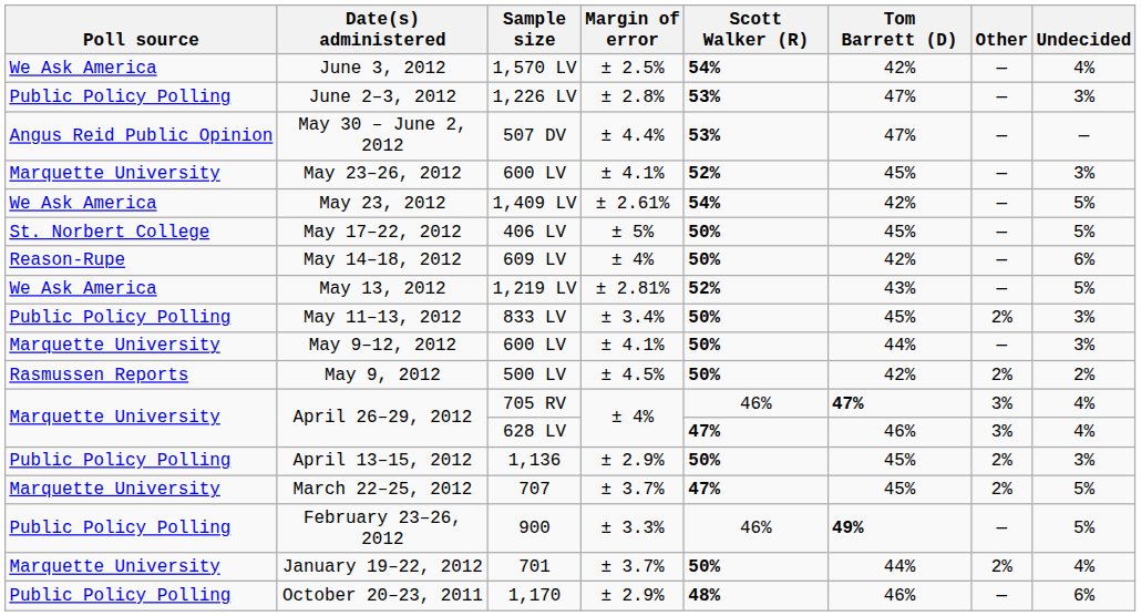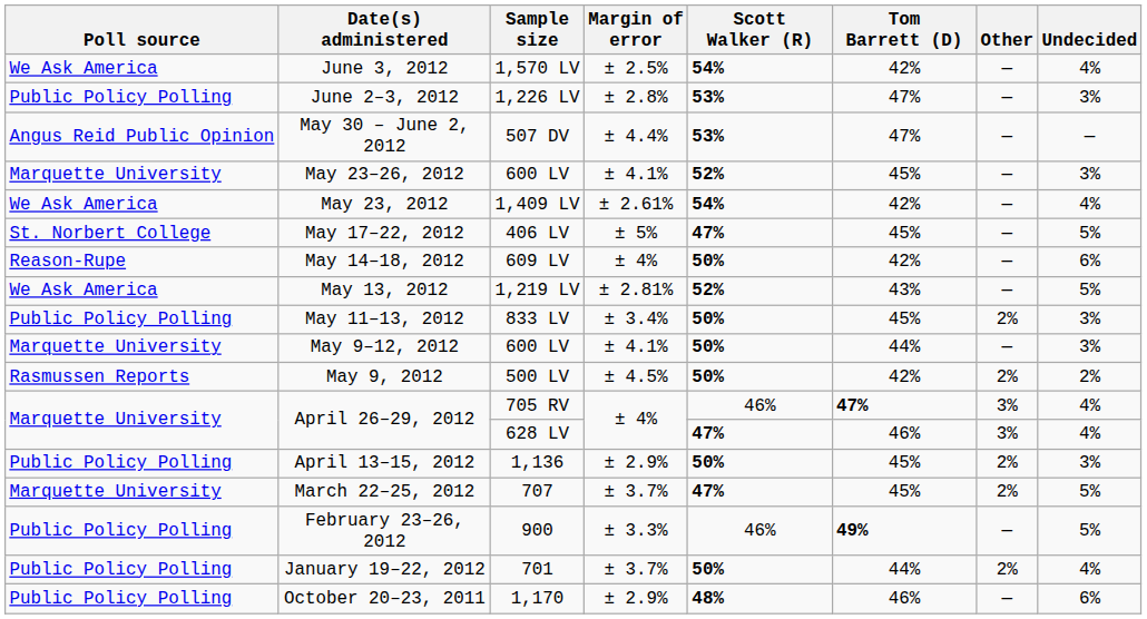 <table class="wikitable">
 <tr valign= bottom>
 <th scope="col">Poll source</th>
 <th scope="col" style="width:150px;">Date(s)<br>administered</th>
 <th scope="col" class=small>Sample<br>size</th>
 <th scope="col" class=small>Margin of<br>error</th>
 <th scope="col" style="width:100px;">Scott<br>Walker (R)</th>
 <th scope="col" style="width:100px;">Tom<br>Barrett (D)</th>
 <th scope="col">Other</th>
 <th scope="col">Undecided</th>
 </tr>
 <tr>
 <td><a href='#'>We Ask America</a></td>
 <td align=center>June 3, 2012</td>
 <td align=center>1,570 LV</td>
 <td align=center>± 2.5%</td>
 <td><strong>54%</strong></td>
 <td align=center>42%</td>
 <td align=center>—</td>
 <td align=center>4%</td>
 </tr>
 <tr>
 <td><a href='#'>Public Policy Polling</a></td>
 <td align=center>June 2–3, 2012</td>
 <td align=center>1,226 LV</td>
 <td align=center>± 2.8%</td>
 <td><strong>53%</strong></td>
 <td align=center>47%</td>
 <td align=center>—</td>
 <td align=center>3%</td>
 </tr>
 <tr>
 <td><a href='#'>Angus Reid Public Opinion</a></td>
 <td align=center>May 30 – June 2, 2012</td>
 <td align=center>507 DV</td>
 <td align=center>± 4.4%</td>
 <td><strong>53%</strong></td>
 <td align=center>47%</td>
 <td align=center>—</td>
 <td align=center>—</td>
 </tr>
 <tr>
 <td><a href='#'>Marquette University</a></td>
 <td align=center>May 23–26, 2012</td>
 <td align=center>600 LV</td>
 <td align=center>± 4.1%</td>
 <td><strong>52%</strong></td>
 <td align=center>45%</td>
 <td align=center>—</td>
 <td align=center>3%</td>
 </tr>
 <tr>
 <td><a href='#'>We Ask America</a></td>
 <td align=center>May 23, 2012</td>
 <td align=center>1,409 LV</td>
 <td align=center>± 2.61%</td>
 <td><strong>54%</strong></td>
 <td align=center>42%</td>
 <td align=center>—</td>
-<td align=center>5%</td>
+<td align=center>4%</td>
 </tr>
 <tr>
 <td><a href='#'>St. Norbert College</a></td>
 <td align=center>May 17–22, 2012</td>
 <td align=center>406 LV</td>
 <td align=center>± 5%</td>
-<td><strong>50%</strong></td>
+<td><strong>47%</strong></td>
 <td align=center>45%</td>
 <td align=center>—</td>
 <td align=center>5%</td>
 </tr>
 <tr>
 <td><a href='#'>Reason-Rupe</a></td>
 <td align=center>May 14–18, 2012</td>
 <td align=center>609 LV</td>
 <td align=center>± 4%</td>
 <td><strong>50%</strong></td>
 <td align=center>42%</td>
 <td align=center>—</td>
 <td align=center>6%</td>
 </tr>
 <tr>
 <td><a href='#'>We Ask America</a></td>
 <td align=center>May 13, 2012</td>
 <td align=center>1,219 LV</td>
 <td align=center>± 2.81%</td>
 <td><strong>52%</strong></td>
 <td align=center>43%</td>
 <td align=center>—</td>
 <td align=center>5%</td>
 </tr>
 <tr>
 <td><a href='#'>Public Policy Polling</a></td>
 <td align=center>May 11–13, 2012</td>
 <td align=center>833 LV</td>
 <td align=center>± 3.4%</td>
 <td><strong>50%</strong></td>
 <td align=center>45%</td>
 <td align=center>2%</td>
 <td align=center>3%</td>
 </tr>
 <tr>
 <td><a href='#'>Marquette University</a></td>
 <td align=center>May 9–12, 2012</td>
 <td align=center>600 LV</td>
 <td align=center>± 4.1%</td>
 <td><strong>50%</strong></td>
 <td align=center>44%</td>
 <td align=center>—</td>
 <td align=center>3%</td>
 </tr>
 <tr>
 <td><a href='#'>Rasmussen Reports</a></td>
 <td align=center>May 9, 2012</td>
 <td align=center>500 LV</td>
 <td align=center>± 4.5%</td>
 <td><strong>50%</strong></td>
 <td align=center>42%</td>
 <td align=center>2%</td>
 <td align=center>2%</td>
 </tr>
 <tr>
 <td rowspan="2"><a href='#'>Marquette University</a></td>
 <td rowspan="2" style="text-align:center;">April 26–29, 2012</td>
 <td align=center>705 RV</td>
 <td rowspan="2" style="text-align:center;">± 4%</td>
 <td align=center>46%</td>
 <td><strong>47%</strong></td>
 <td align=center>3%</td>
 <td align=center>4%</td>
 </tr>
 <tr>
 <td align=center>628 LV</td>
 <td><strong>47%</strong></td>
 <td align=center>46%</td>
 <td align=center>3%</td>
 <td align=center>4%</td>
 </tr>
 <tr>
 <td><a href='#'>Public Policy Polling</a></td>
 <td align=center>April 13–15, 2012</td>
 <td align=center>1,136</td>
 <td align=center>± 2.9%</td>
 <td><strong>50%</strong></td>
 <td align=center>45%</td>
 <td align=center>2%</td>
 <td align=center>3%</td>
 </tr>
 <tr>
 <td><a href='#'>Marquette University</a></td>
 <td align=center>March 22–25, 2012</td>
 <td align=center>707</td>
 <td align=center>± 3.7%</td>
 <td><strong>47%</strong></td>
 <td align=center>45%</td>
 <td align=center>2%</td>
 <td align=center>5%</td>
 </tr>
 <tr>
 <td><a href='#'>Public Policy Polling</a></td>
 <td align=center>February 23–26, 2012</td>
 <td align=center>900</td>
 <td align=center>± 3.3%</td>
 <td align=center>46%</td>
 <td><strong>49%</strong></td>
 <td align=center>—</td>
 <td align=center>5%</td>
 </tr>
 <tr>
-<td><a href='#'>Marquette University</a></td>
+<td><a href='#'>Public Policy Polling</a></td>
 <td align=center>January 19–22, 2012</td>
 <td align=center>701</td>
 <td align=center>± 3.7%</td>
 <td><strong>50%</strong></td>
 <td align=center>44%</td>
 <td align=center>2%</td>
 <td align=center>4%</td>
 </tr>
 <tr>
 <td><a href='#'>Public Policy Polling</a></td>
 <td align=center>October 20–23, 2011</td>
 <td align=center>1,170</td>
 <td align=center>± 2.9%</td>
 <td><strong>48%</strong></td>
 <td align=center>46%</td>
 <td align=center>—</td>
 <td align=center>6%</td>
 </tr>
 </table>
